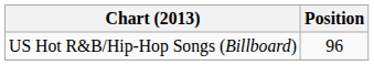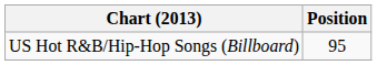 <table class="wikitable">
 <tr>
 <th scope="col">Chart (2013)</th>
 <th scope="col">Position</th>
 </tr>
 <tr>
 <td>US Hot R&B/Hip-Hop Songs (<em>Billboard</em>)</td>
-<td style="text-align:center;">96</td>
+<td style="text-align:center;">95</td>
 </tr>
 <tr>
 </tr>
 </table>
